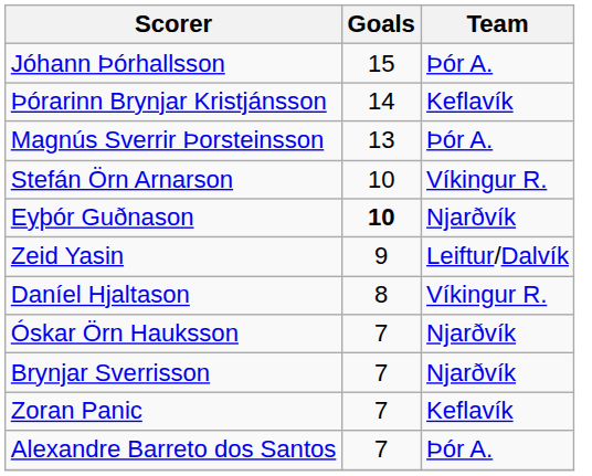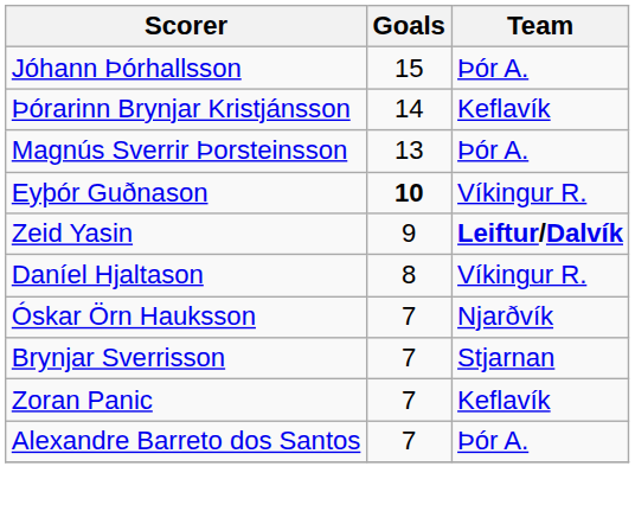 <table class="wikitable">
 <tr>
 <th>Scorer</th>
 <th>Goals</th>
 <th>Team</th>
 </tr>
 <tr>
 <td> <a href='#'>Jóhann Þórhallsson</a></td>
 <td align=center>15</td>
 <td><a href='#'>Þór A.</a></td>
 </tr>
 <tr>
 <td> <a href='#'>Þórarinn Brynjar Kristjánsson</a></td>
 <td align=center>14</td>
 <td><a href='#'>Keflavík</a></td>
 </tr>
 <tr>
 <td> <a href='#'>Magnús Sverrir Þorsteinsson</a></td>
 <td align=center>13</td>
 <td><a href='#'>Þór A.</a></td>
 </tr>
 <tr>
-<td> <a href='#'>Stefán Örn Arnarson</a></td>
-<td align=center>10</td>
-<td><a href='#'>Víkingur R.</a></td>
-</tr>
-<tr>
 <td> <a href='#'>Eyþór Guðnason</a></td>
 <td align=center><strong>10</strong></td>
-<td><a href='#'>Njarðvík</a></td>
+<td><a href='#'>Víkingur R.</a></td>
 </tr>
 <tr>
 <td> <a href='#'>Zeid Yasin</a></td>
 <td align=center>9</td>
-<td><a href='#'>Leiftur</a>/<a href='#'>Dalvík</a></td>
+<td><strong><a href='#'>Leiftur</a>/<a href='#'>Dalvík</a></strong></td>
 </tr>
 <tr>
 <td> <a href='#'>Daníel Hjaltason</a></td>
 <td align=center>8</td>
 <td><a href='#'>Víkingur R.</a></td>
 </tr>
 <tr>
 <td> <a href='#'>Óskar Örn Hauksson</a></td>
 <td align=center>7</td>
 <td><a href='#'>Njarðvík</a></td>
 </tr>
 <tr>
 <td> <a href='#'>Brynjar Sverrisson</a></td>
 <td align=center>7</td>
-<td><a href='#'>Njarðvík</a></td>
+<td><a href='#'>Stjarnan</a></td>
 </tr>
 <tr>
 <td> <a href='#'>Zoran Panic</a></td>
 <td align=center>7</td>
 <td><a href='#'>Keflavík</a></td>
 </tr>
 <tr>
 <td> <a href='#'>Alexandre Barreto dos Santos</a></td>
 <td align=center>7</td>
 <td><a href='#'>Þór A.</a></td>
 </tr>
 <tr>
 </tr>
 </table>
